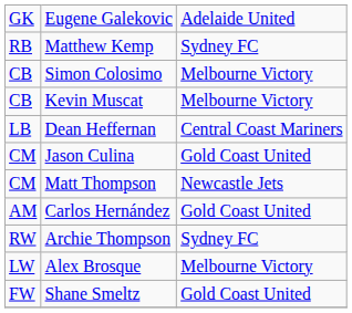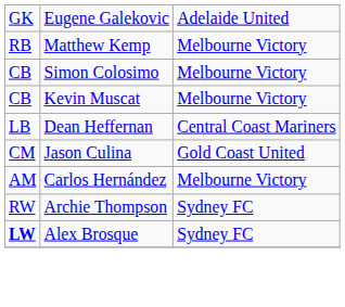 <table class="wikitable">
 <tr>
 <td><a href='#'>GK</a></td>
 <td> <a href='#'>Eugene Galekovic</a></td>
 <td><a href='#'>Adelaide United</a></td>
 </tr>
 <tr>
 <td><a href='#'>RB</a></td>
 <td> <a href='#'>Matthew Kemp</a></td>
-<td><a href='#'>Sydney FC</a></td>
+<td><a href='#'>Melbourne Victory</a></td>
 </tr>
 <tr>
 <td><a href='#'>CB</a></td>
 <td> <a href='#'>Simon Colosimo</a></td>
 <td><a href='#'>Melbourne Victory</a></td>
 </tr>
 <tr>
 <td><a href='#'>CB</a></td>
 <td> <a href='#'>Kevin Muscat</a></td>
 <td><a href='#'>Melbourne Victory</a></td>
 </tr>
 <tr>
 <td><a href='#'>LB</a></td>
 <td> <a href='#'>Dean Heffernan</a></td>
 <td><a href='#'>Central Coast Mariners</a></td>
 </tr>
 <tr>
 <td><a href='#'>CM</a></td>
 <td> <a href='#'>Jason Culina</a></td>
 <td><a href='#'>Gold Coast United</a></td>
 </tr>
 <tr>
-<td><a href='#'>CM</a></td>
-<td> <a href='#'>Matt Thompson</a></td>
-<td><a href='#'>Newcastle Jets</a></td>
-</tr>
-<tr>
 <td><a href='#'>AM</a></td>
 <td> <a href='#'>Carlos Hernández</a></td>
-<td><a href='#'>Gold Coast United</a></td>
+<td><a href='#'>Melbourne Victory</a></td>
 </tr>
 <tr>
 <td><a href='#'>RW</a></td>
 <td> <a href='#'>Archie Thompson</a></td>
 <td><a href='#'>Sydney FC</a></td>
 </tr>
 <tr>
-<td><a href='#'>LW</a></td>
+<td><strong><a href='#'>LW</a></strong></td>
 <td> <a href='#'>Alex Brosque</a></td>
-<td><a href='#'>Melbourne Victory</a></td>
-</tr>
-<tr>
-<td><a href='#'>FW</a></td>
-<td> <a href='#'>Shane Smeltz</a></td>
-<td><a href='#'>Gold Coast United</a></td>
+<td><a href='#'>Sydney FC</a></td>
 </tr>
 <tr>
 </tr>
 </table>
